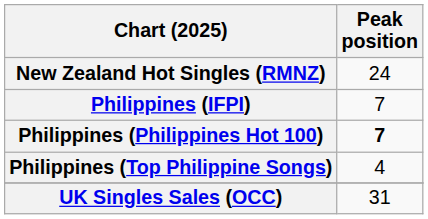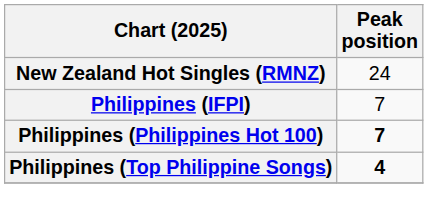 <table class="wikitable plainrowheaders sortable" style="text-align:center">
 <tr>
 <th scope="col">Chart (2025)</th>
 <th scope="col">Peak<br>position</th>
 </tr>
 <tr>
 <th scope="row">New Zealand Hot Singles (<a href='#'>RMNZ</a>)</th>
 <td>24</td>
 </tr>
 <tr>
 <th scope="row"><a href='#'>Philippines</a> (<a href='#'>IFPI</a>)</th>
 <td>7</td>
 </tr>
 <tr>
 <th scope="row">Philippines (<a href='#'>Philippines Hot 100</a>)</th>
 <td><strong>7</strong></td>
 </tr>
 <tr>
 <th scope="row">Philippines (<a href='#'>Top Philippine Songs</a>)</th>
-<td>4</td>
+<td><strong>4</strong></td>
 </tr>
 <tr>
 </tr>
-<tr>
-<th scope="row"><a href='#'>UK Singles Sales</a> (<a href='#'>OCC</a>)</th>
-<td>31</td>
-</tr>
 </table>
